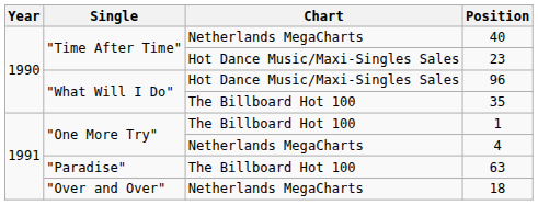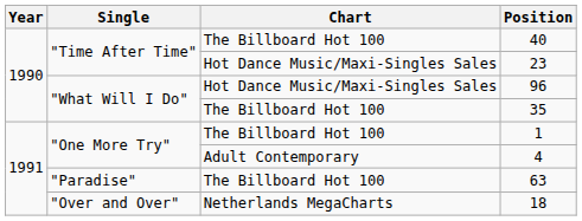 <table class="wikitable">
 <tr>
 <th>Year</th>
 <th>Single</th>
 <th>Chart</th>
 <th>Position</th>
 </tr>
 <tr>
 <td rowspan=4>1990</td>
 <td rowspan=2>"Time After Time"</td>
-<td>Netherlands MegaCharts</td>
+<td>The Billboard Hot 100</td>
 <td style="text-align:center;">40</td>
 </tr>
 <tr>
 <td>Hot Dance Music/Maxi-Singles Sales</td>
 <td style="text-align:center;">23</td>
 </tr>
 <tr>
 <td rowspan=2>"What Will I Do"</td>
 <td>Hot Dance Music/Maxi-Singles Sales</td>
 <td style="text-align:center;">96</td>
 </tr>
 <tr>
 <td>The Billboard Hot 100</td>
 <td style="text-align:center;">35</td>
 </tr>
 <tr>
 <td rowspan=4>1991</td>
 <td rowspan=2>"One More Try"</td>
 <td>The Billboard Hot 100</td>
 <td style="text-align:center;">1</td>
 </tr>
 <tr>
-<td>Netherlands MegaCharts</td>
+<td>Adult Contemporary</td>
 <td style="text-align:center;">4</td>
 </tr>
 <tr>
 <td>"Paradise"</td>
 <td>The Billboard Hot 100</td>
 <td style="text-align:center;">63</td>
 </tr>
 <tr>
 <td>"Over and Over"</td>
 <td>Netherlands MegaCharts</td>
 <td style="text-align:center;">18</td>
 </tr>
 </table>
